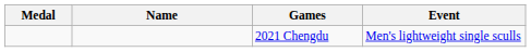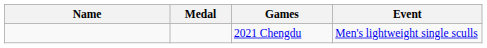 <table class="wikitable sortable" style="font-size:90%">
 <tr>
+<th width="200">Name</th>
 <th width="70">Medal</th>
-<th width="200">Name</th>
 <th width="120">Games</th>
 <th width="180">Event</th>
 </tr>
 <tr>
 <td></td>
 <td></td>
 <td><a href='#'>2021 Chengdu</a></td>
 <td><a href='#'>Men's lightweight single sculls</a></td>
 </tr>
 </table>
